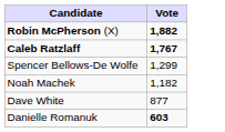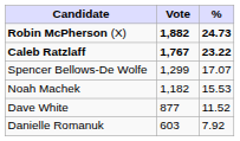 <table class="wikitable">
 <tr>
 <th style="background:#ddf; width:200px;">Candidate</th>
 <th style="background:#ddf; width:50px;">Vote</th>
+<th style="background:#ddf; width:30px;">%</th>
 </tr>
 <tr>
 <td><strong>Robin McPherson</strong> (X) </td>
 <td><strong>1,882</strong></td>
+<td><strong>24.73</strong></td>
 </tr>
 <tr>
 <td><strong>Caleb Ratzlaff</strong>	</td>
 <td><strong>1,767</strong></td>
+<td><strong>23.22</strong></td>
 </tr>
 <tr>
 <td>Spencer Bellows-De Wolfe</td>
 <td>1,299</td>
+<td>17.07</td>
 </tr>
 <tr>
 <td>Noah Machek</td>
 <td>1,182</td>
+<td>15.53</td>
 </tr>
 <tr>
 <td>Dave White	</td>
 <td>877</td>
+<td>11.52</td>
 </tr>
 <tr>
 <td>Danielle Romanuk</td>
-<td><strong>603</strong></td>
+<td>603</td>
+<td>7.92</td>
 </tr>
 </table>
